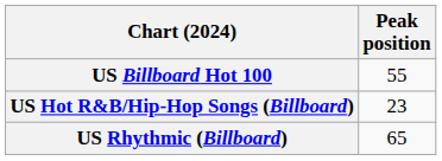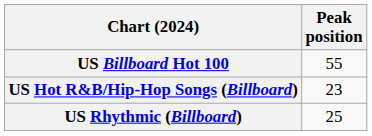 <table class="wikitable sortable plainrowheaders" style="text-align:center">
 <tr>
 <th scope="col">Chart (2024)</th>
 <th scope="col">Peak<br>position</th>
 </tr>
 <tr>
 <th scope="row">US <a href='#'><em>Billboard</em> Hot 100</a></th>
 <td>55</td>
 </tr>
 <tr>
 <th scope="row">US <a href='#'>Hot R&B/Hip-Hop Songs</a> (<em><a href='#'>Billboard</a></em>)</th>
 <td>23</td>
 </tr>
 <tr>
 <th scope="row">US <a href='#'>Rhythmic</a> (<em><a href='#'>Billboard</a></em>)</th>
-<td>65</td>
+<td>25</td>
 </tr>
 </table>
